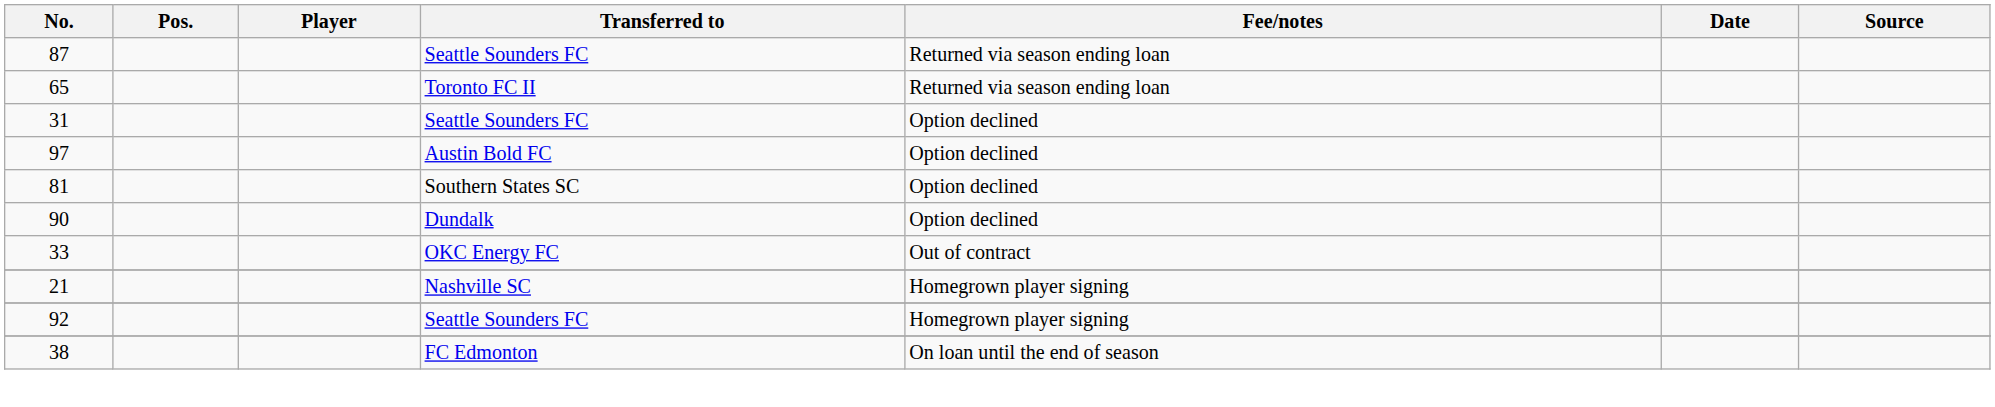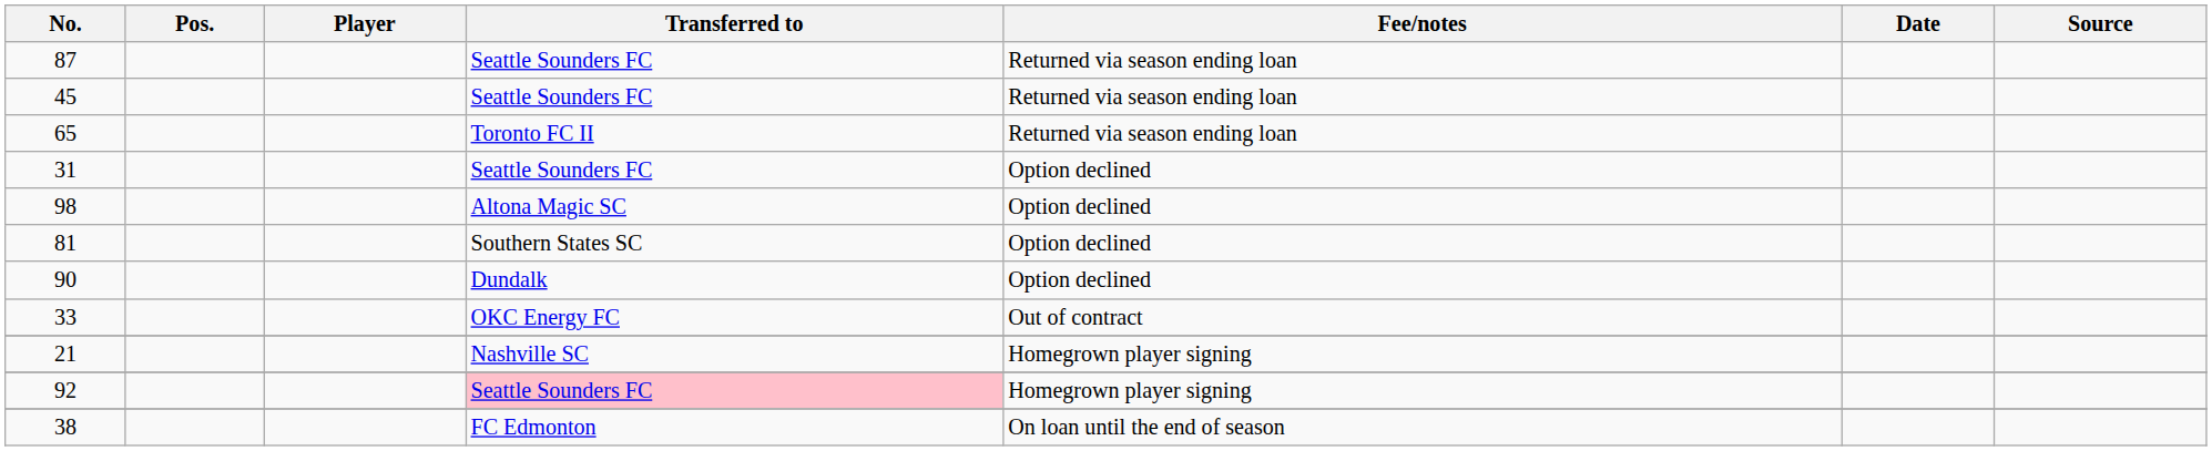 <table class="wikitable sortable" style="width:95%; text-align:center; font-size:95%; text-align:left;">
 <tr>
 <th>No.</th>
 <th><strong>Pos.</strong></th>
 <th><strong>Player</strong></th>
 <th><strong>Transferred to</strong></th>
 <th><strong>Fee/notes</strong></th>
 <th><strong>Date</strong></th>
 <th>Source</th>
 </tr>
 <tr>
 <td align=center>87</td>
+<td align=center></td>
+<td></td>
+<td> <a href='#'>Seattle Sounders FC</a></td>
+<td>Returned via season ending loan</td>
+<td></td>
+<td></td>
+</tr>
+<tr>
+<td align=center>45</td>
 <td align=center></td>
 <td></td>
 <td> <a href='#'>Seattle Sounders FC</a></td>
 <td>Returned via season ending loan</td>
 <td></td>
 <td></td>
 </tr>
 <tr>
 <td align=center>65</td>
 <td align=center></td>
 <td></td>
 <td> <a href='#'>Toronto FC II</a></td>
 <td>Returned via season ending loan</td>
 <td></td>
 <td></td>
 </tr>
 <tr>
 <td align=center>31</td>
 <td align=center></td>
 <td></td>
 <td> <a href='#'>Seattle Sounders FC</a></td>
 <td>Option declined</td>
 <td></td>
 <td></td>
 </tr>
 <tr>
-<td align=center>97</td>
+<td align=center>98</td>
 <td align=center></td>
 <td></td>
-<td> <a href='#'>Austin Bold FC</a></td>
+<td> <a href='#'>Altona Magic SC</a></td>
 <td>Option declined</td>
 <td></td>
 <td></td>
 </tr>
 <tr>
 <td align=center>81</td>
 <td align=center></td>
 <td></td>
 <td> Southern States SC</td>
 <td>Option declined</td>
 <td></td>
 <td></td>
 </tr>
 <tr>
 <td align=center>90</td>
 <td align=center></td>
 <td></td>
 <td> <a href='#'>Dundalk</a></td>
 <td>Option declined</td>
 <td></td>
 <td></td>
 </tr>
 <tr>
 <td align=center>33</td>
 <td align=center></td>
 <td></td>
 <td> <a href='#'>OKC Energy FC</a></td>
 <td>Out of contract</td>
 <td></td>
 <td></td>
 </tr>
 <tr>
 </tr>
 <tr>
 <td align=center>21</td>
 <td align=center></td>
 <td></td>
 <td> <a href='#'>Nashville SC</a></td>
 <td>Homegrown player signing</td>
 <td></td>
 <td></td>
 </tr>
 <tr>
 </tr>
 <tr>
 <td align=center>92</td>
 <td align=center></td>
 <td></td>
-<td> <a href='#'>Seattle Sounders FC</a></td>
+<td style="background: pink;"> <a href='#'>Seattle Sounders FC</a></td>
 <td>Homegrown player signing</td>
 <td></td>
 <td></td>
 </tr>
 <tr>
 </tr>
 <tr>
 <td align=center>38</td>
 <td align=center></td>
 <td></td>
 <td> <a href='#'>FC Edmonton</a></td>
 <td>On loan until the end of season</td>
 <td></td>
 <td></td>
 </tr>
 </table>
